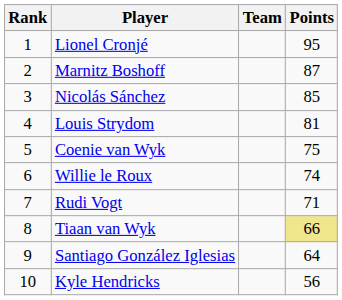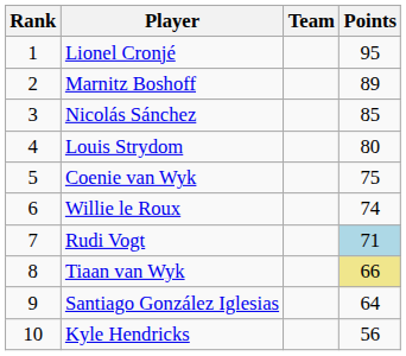 <table class="wikitable">
 <tr>
 <th>Rank</th>
 <th>Player</th>
 <th>Team</th>
 <th>Points</th>
 </tr>
 <tr>
 <td align=center>1</td>
 <td><a href='#'>Lionel Cronjé</a></td>
 <td></td>
 <td align=center>95</td>
 </tr>
 <tr>
 <td align=center>2</td>
 <td><a href='#'>Marnitz Boshoff</a></td>
 <td></td>
-<td align=center>87</td>
+<td align=center>89</td>
 </tr>
 <tr>
 <td align=center>3</td>
 <td><a href='#'>Nicolás Sánchez</a></td>
 <td></td>
 <td align=center>85</td>
 </tr>
 <tr>
 <td align=center>4</td>
 <td><a href='#'>Louis Strydom</a></td>
 <td></td>
-<td align=center>81</td>
+<td align=center>80</td>
 </tr>
 <tr>
 <td align=center>5</td>
 <td><a href='#'>Coenie van Wyk</a></td>
 <td></td>
 <td align=center>75</td>
 </tr>
 <tr>
 <td align=center>6</td>
 <td><a href='#'>Willie le Roux</a></td>
 <td></td>
 <td align=center>74</td>
 </tr>
 <tr>
 <td align=center>7</td>
 <td><a href='#'>Rudi Vogt</a></td>
 <td></td>
-<td align=center>71</td>
+<td align=center style="background: lightblue;">71</td>
 </tr>
 <tr>
 <td align=center>8</td>
 <td><a href='#'>Tiaan van Wyk</a></td>
 <td></td>
 <td align=center style="background: khaki;">66</td>
 </tr>
 <tr>
 <td align=center>9</td>
 <td><a href='#'>Santiago González Iglesias</a></td>
 <td></td>
 <td align=center>64</td>
 </tr>
 <tr>
 <td align=center>10</td>
 <td><a href='#'>Kyle Hendricks</a></td>
 <td></td>
 <td align=center>56</td>
 </tr>
 </table>
